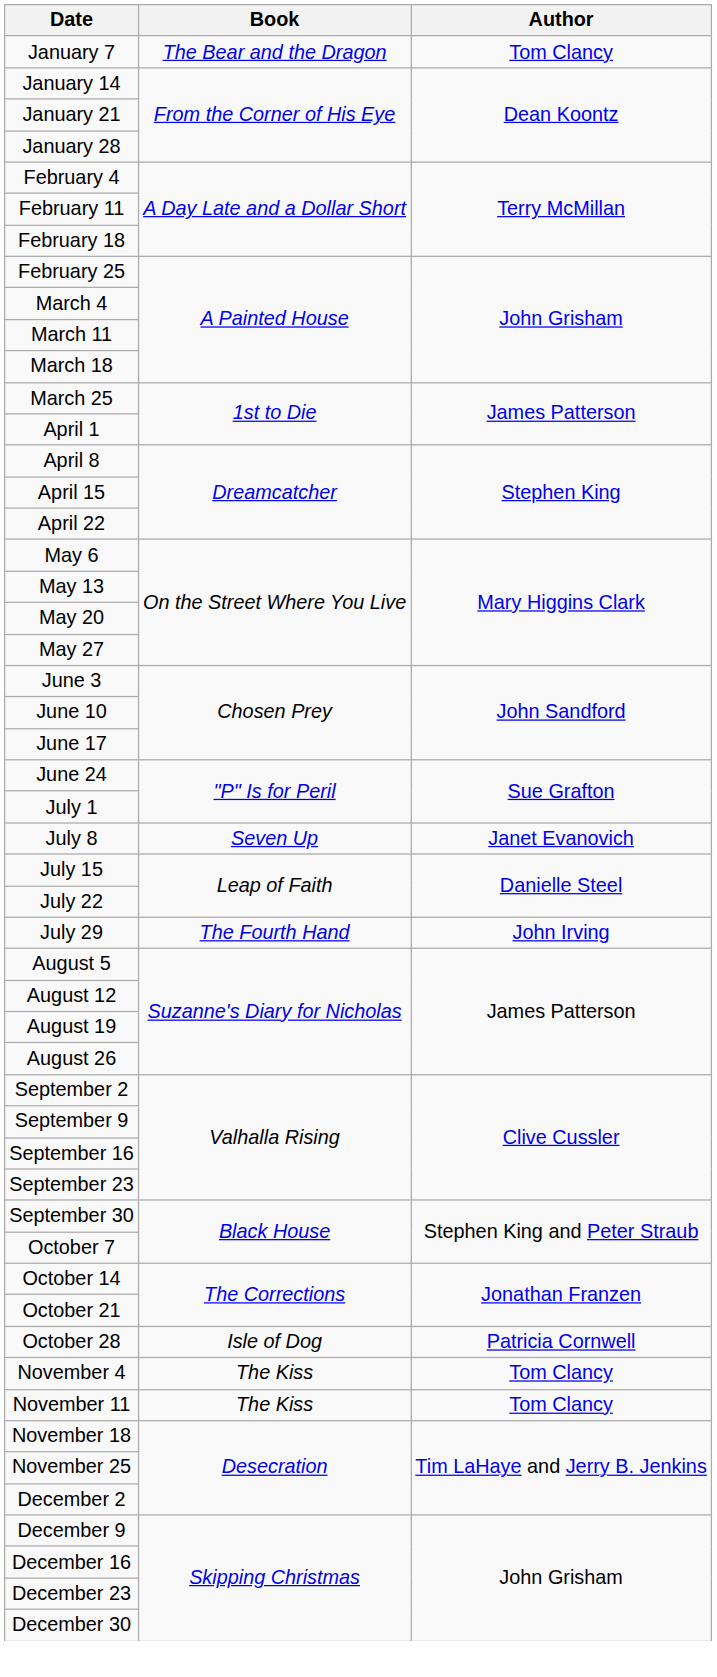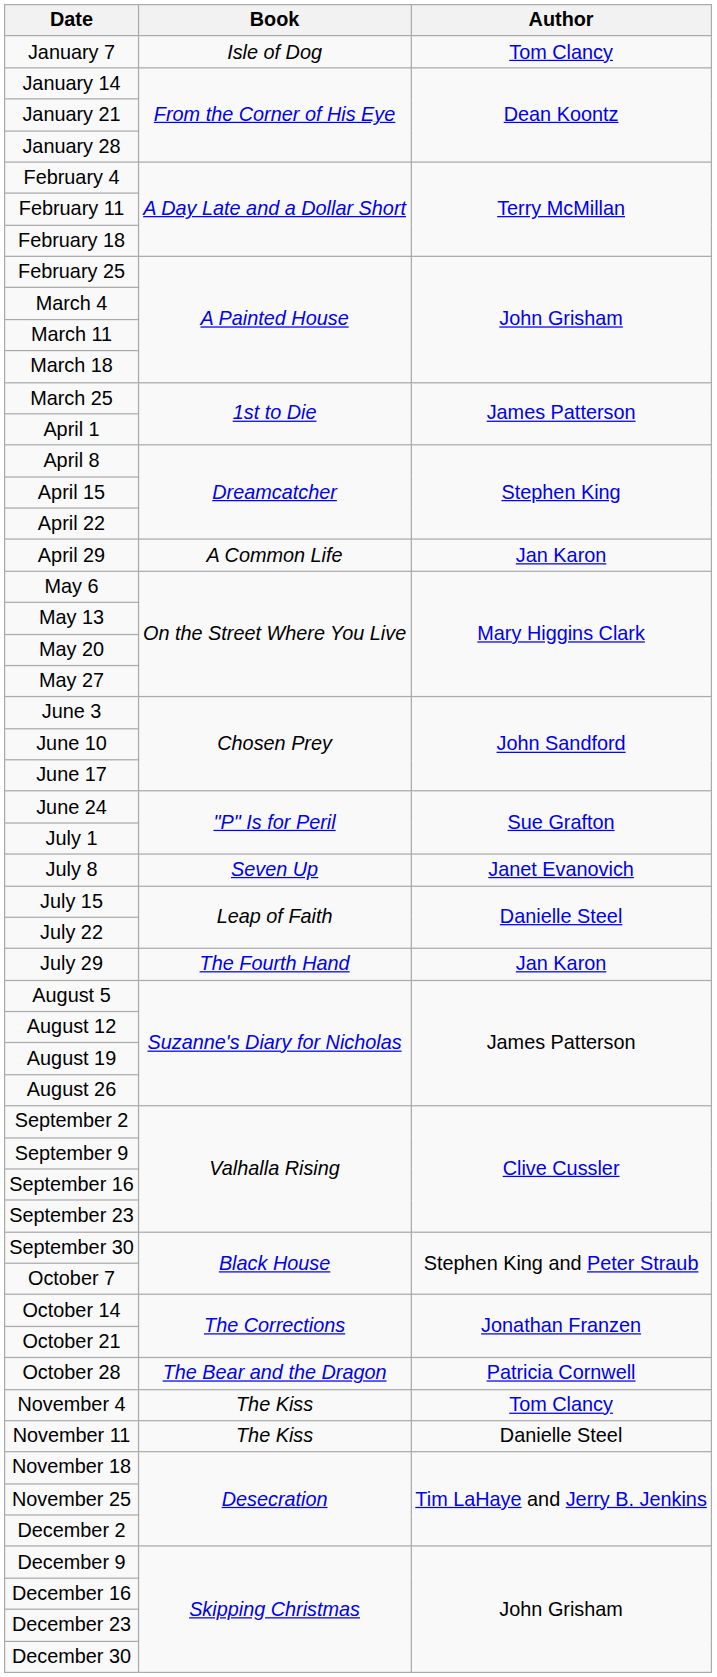 <table class="wikitable sortable" style="text-align: center">
 <tr>
 <th>Date</th>
 <th>Book</th>
 <th>Author</th>
 </tr>
 <tr>
 <td>January 7</td>
-<td><em><a href='#'>The Bear and the Dragon</a></em></td>
+<td><em>Isle of Dog</em></td>
 <td><a href='#'>Tom Clancy</a></td>
 </tr>
 <tr>
 <td>January 14</td>
 <td rowspan=3><em><a href='#'>From the Corner of His Eye</a></em></td>
 <td rowspan=3><a href='#'>Dean Koontz</a></td>
 </tr>
 <tr>
 <td>January 21</td>
 </tr>
 <tr>
 <td>January 28</td>
 </tr>
 <tr>
 <td>February 4</td>
 <td rowspan=3><em><a href='#'>A Day Late and a Dollar Short</a></em></td>
 <td rowspan=3><a href='#'>Terry McMillan</a></td>
 </tr>
 <tr>
 <td>February 11</td>
 </tr>
 <tr>
 <td>February 18</td>
 </tr>
 <tr>
 <td>February 25</td>
 <td rowspan=4><em><a href='#'>A Painted House</a></em></td>
 <td rowspan=4><a href='#'>John Grisham</a></td>
 </tr>
 <tr>
 <td>March 4</td>
 </tr>
 <tr>
 <td>March 11</td>
 </tr>
 <tr>
 <td>March 18</td>
 </tr>
 <tr>
 <td>March 25</td>
 <td rowspan=2><em><a href='#'>1st to Die</a></em></td>
 <td rowspan=2><a href='#'>James Patterson</a></td>
 </tr>
 <tr>
 <td>April 1</td>
 </tr>
 <tr>
 <td>April 8</td>
 <td rowspan=3><em><a href='#'>Dreamcatcher</a></em></td>
 <td rowspan=3><a href='#'>Stephen King</a></td>
 </tr>
 <tr>
 <td>April 15</td>
 </tr>
 <tr>
 <td>April 22</td>
 </tr>
 <tr>
+<td>April 29</td>
+<td><em>A Common Life</em></td>
+<td><a href='#'>Jan Karon</a></td>
+</tr>
+<tr>
 <td>May 6</td>
 <td rowspan=4><em>On the Street Where You Live</em></td>
 <td rowspan=4><a href='#'>Mary Higgins Clark</a></td>
 </tr>
 <tr>
 <td>May 13</td>
 </tr>
 <tr>
 <td>May 20</td>
 </tr>
 <tr>
 <td>May 27</td>
 </tr>
 <tr>
 <td>June 3</td>
 <td rowspan=3><em>Chosen Prey</em></td>
 <td rowspan=3><a href='#'>John Sandford</a></td>
 </tr>
 <tr>
 <td>June 10</td>
 </tr>
 <tr>
 <td>June 17</td>
 </tr>
 <tr>
 <td>June 24</td>
 <td rowspan=2><em><a href='#'>"P" Is for Peril</a></em></td>
 <td rowspan=2><a href='#'>Sue Grafton</a></td>
 </tr>
 <tr>
 <td>July 1</td>
 </tr>
 <tr>
 <td>July 8</td>
 <td><em><a href='#'>Seven Up</a></em></td>
 <td><a href='#'>Janet Evanovich</a></td>
 </tr>
 <tr>
 <td>July 15</td>
 <td rowspan=2><em>Leap of Faith</em></td>
 <td rowspan=2><a href='#'>Danielle Steel</a></td>
 </tr>
 <tr>
 <td>July 22</td>
 </tr>
 <tr>
 <td>July 29</td>
 <td><em><a href='#'>The Fourth Hand</a></em></td>
-<td><a href='#'>John Irving</a></td>
+<td><a href='#'>Jan Karon</a></td>
 </tr>
 <tr>
 <td>August 5</td>
 <td rowspan=4><em><a href='#'>Suzanne's Diary for Nicholas</a></em></td>
 <td rowspan=4>James Patterson</td>
 </tr>
 <tr>
 <td>August 12</td>
 </tr>
 <tr>
 <td>August 19</td>
 </tr>
 <tr>
 <td>August 26</td>
 </tr>
 <tr>
 <td>September 2</td>
 <td rowspan=4><em>Valhalla Rising</em></td>
 <td rowspan=4><a href='#'>Clive Cussler</a></td>
 </tr>
 <tr>
 <td>September 9</td>
 </tr>
 <tr>
 <td>September 16</td>
 </tr>
 <tr>
 <td>September 23</td>
 </tr>
 <tr>
 <td>September 30</td>
 <td rowspan=2><em><a href='#'>Black House</a></em></td>
 <td rowspan=2>Stephen King and <a href='#'>Peter Straub</a></td>
 </tr>
 <tr>
 <td>October 7</td>
 </tr>
 <tr>
 <td>October 14</td>
 <td rowspan=2><em><a href='#'>The Corrections</a></em></td>
 <td rowspan=2><a href='#'>Jonathan Franzen</a></td>
 </tr>
 <tr>
 <td>October 21</td>
 </tr>
 <tr>
 <td>October 28</td>
-<td><em>Isle of Dog</em></td>
+<td><em><a href='#'>The Bear and the Dragon</a></em></td>
 <td><a href='#'>Patricia Cornwell</a></td>
 </tr>
 <tr>
 <td>November 4</td>
 <td><em>The Kiss</em></td>
 <td><a href='#'>Tom Clancy</a></td>
 </tr>
 <tr>
 <td>November 11</td>
 <td><em>The Kiss</em></td>
-<td><a href='#'>Tom Clancy</a></td>
+<td>Danielle Steel</td>
 </tr>
 <tr>
 <td>November 18</td>
 <td rowspan=3><em><a href='#'>Desecration</a></em></td>
 <td rowspan=3><a href='#'>Tim LaHaye</a> and <a href='#'>Jerry B. Jenkins</a></td>
 </tr>
 <tr>
 <td>November 25</td>
 </tr>
 <tr>
 <td>December 2</td>
 </tr>
 <tr>
 <td>December 9</td>
 <td rowspan=4><em><a href='#'>Skipping Christmas</a></em></td>
 <td rowspan=4>John Grisham</td>
 </tr>
 <tr>
 <td>December 16</td>
 </tr>
 <tr>
 <td>December 23</td>
 </tr>
 <tr>
 <td>December 30</td>
 </tr>
 </table>
